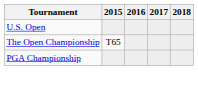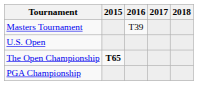 <table class="wikitable" style="font-size:95%;text-align:center;">
 <tr>
 <th>Tournament</th>
 <th>2015</th>
 <th>2016</th>
 <th>2017</th>
 <th>2018</th>
+</tr>
+<tr>
+<td align=left><a href='#'>Masters Tournament</a></td>
+<td style="background:#eeeeee;"></td>
+<td>T39</td>
+<td style="background:#eeeeee;"></td>
+<td style="background:#eeeeee;"></td>
 </tr>
 <tr>
 <td align=left><a href='#'>U.S. Open</a></td>
 <td style="background:#eeeeee;"></td>
 <td style="background:#eeeeee;"></td>
 <td style="background:#eeeeee;"></td>
 <td style="background:#eeeeee;"></td>
 </tr>
 <tr>
 <td align=left><a href='#'>The Open Championship</a></td>
-<td>T65</td>
+<td><strong>T65</strong></td>
 <td style="background:#eeeeee;"></td>
 <td style="background:#eeeeee;"></td>
 <td style="background:#eeeeee;"></td>
 </tr>
 <tr>
 <td align=left><a href='#'>PGA Championship</a></td>
 <td style="background:#eeeeee;"></td>
 <td style="background:#eeeeee;"></td>
 <td style="background:#eeeeee;"></td>
 <td style="background:#eeeeee;"></td>
 </tr>
 </table>
